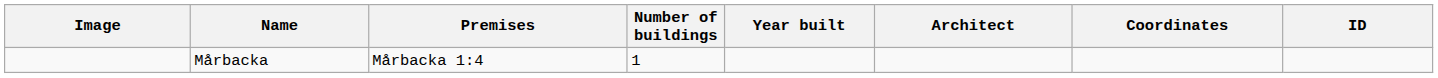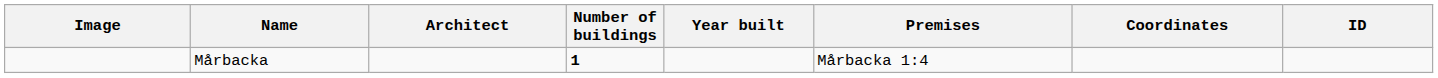 <table class="wikitable" width="95%">
 <tr>
 <th width="150">Image</th>
 <th>Name</th>
-<th>Premises</th>
+<th>Architect</th>
 <th width="75">Number of<br>buildings</th>
 <th width="120">Year built</th>
-<th>Architect</th>
+<th>Premises</th>
 <th width="170">Coordinates</th>
 <th width="120">ID</th>
 </tr>
 <tr>
 <td></td>
 <td>Mårbacka</td>
+<td></td>
+<td><strong>1</strong></td>
+<td></td>
 <td>Mårbacka 1:4</td>
-<td>1</td>
-<td></td>
-<td></td>
 <td></td>
 <td></td>
 </tr>
 </table>
